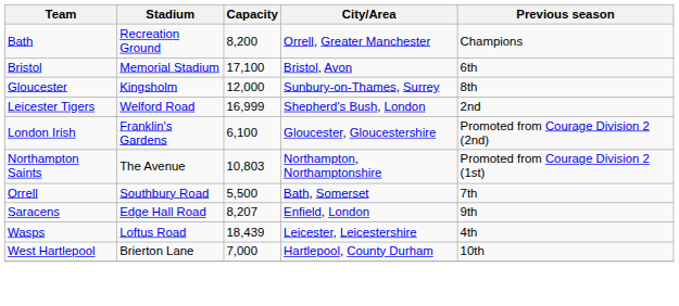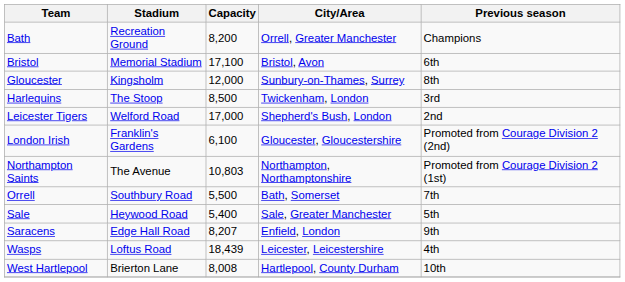 <table class="wikitable sortable">
 <tr>
 <th>Team</th>
 <th>Stadium</th>
 <th>Capacity</th>
 <th>City/Area</th>
 <th>Previous season</th>
 </tr>
 <tr>
 <td><a href='#'>Bath</a></td>
 <td><a href='#'>Recreation Ground</a></td>
 <td>8,200</td>
 <td><a href='#'>Orrell</a>, <a href='#'>Greater Manchester</a></td>
 <td>Champions</td>
 </tr>
 <tr>
 <td><a href='#'>Bristol</a></td>
 <td><a href='#'>Memorial Stadium</a></td>
 <td>17,100</td>
 <td><a href='#'>Bristol</a>, <a href='#'>Avon</a></td>
 <td>6th</td>
 </tr>
 <tr>
 <td><a href='#'>Gloucester</a></td>
 <td><a href='#'>Kingsholm</a></td>
 <td>12,000</td>
 <td><a href='#'>Sunbury-on-Thames</a>, <a href='#'>Surrey</a></td>
 <td>8th</td>
 </tr>
 <tr>
+<td><a href='#'>Harlequins</a></td>
+<td><a href='#'>The Stoop</a></td>
+<td>8,500</td>
+<td><a href='#'>Twickenham</a>, <a href='#'>London</a></td>
+<td>3rd</td>
+</tr>
+<tr>
 <td><a href='#'>Leicester Tigers</a></td>
 <td><a href='#'>Welford Road</a></td>
-<td>16,999</td>
+<td>17,000</td>
 <td><a href='#'>Shepherd's Bush</a>, <a href='#'>London</a></td>
 <td>2nd</td>
 </tr>
 <tr>
 <td><a href='#'>London Irish</a></td>
 <td><a href='#'>Franklin's Gardens</a></td>
 <td>6,100</td>
 <td><a href='#'>Gloucester</a>, <a href='#'>Gloucestershire</a></td>
 <td>Promoted from <a href='#'>Courage Division 2</a> (2nd)</td>
 </tr>
 <tr>
 <td><a href='#'>Northampton Saints</a></td>
 <td>The Avenue</td>
 <td>10,803</td>
 <td><a href='#'>Northampton</a>, <a href='#'>Northamptonshire</a></td>
 <td>Promoted from <a href='#'>Courage Division 2</a> (1st)</td>
 </tr>
 <tr>
 <td><a href='#'>Orrell</a></td>
 <td><a href='#'>Southbury Road</a></td>
 <td>5,500</td>
 <td><a href='#'>Bath</a>, <a href='#'>Somerset</a></td>
 <td>7th</td>
 </tr>
 <tr>
+<td><a href='#'>Sale</a></td>
+<td><a href='#'>Heywood Road</a></td>
+<td>5,400</td>
+<td><a href='#'>Sale</a>, <a href='#'>Greater Manchester</a></td>
+<td>5th</td>
+</tr>
+<tr>
 <td><a href='#'>Saracens</a></td>
 <td><a href='#'>Edge Hall Road</a></td>
 <td>8,207</td>
 <td><a href='#'>Enfield</a>, <a href='#'>London</a></td>
 <td>9th</td>
 </tr>
 <tr>
 <td><a href='#'>Wasps</a></td>
 <td><a href='#'>Loftus Road</a></td>
 <td>18,439</td>
 <td><a href='#'>Leicester</a>, <a href='#'>Leicestershire</a></td>
 <td>4th</td>
 </tr>
 <tr>
 <td><a href='#'>West Hartlepool</a></td>
 <td>Brierton Lane</td>
-<td>7,000</td>
+<td>8,008</td>
 <td><a href='#'>Hartlepool</a>, <a href='#'>County Durham</a></td>
 <td>10th</td>
 </tr>
 <tr>
 </tr>
 </table>
